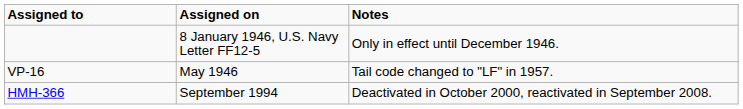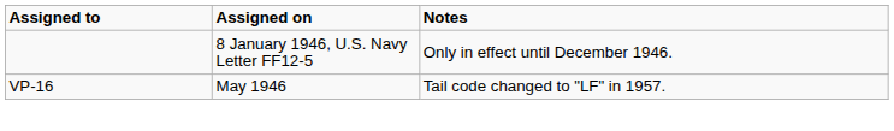 <table class="wikitable" style="width: 70%;">
 <tr>
 <td style="width: 200px;"><strong>Assigned to</strong></td>
 <td style="width: 200px;"><strong>Assigned on</strong></td>
 <td><strong>Notes</strong></td>
 </tr>
 <tr>
 <td></td>
 <td>8 January 1946, U.S. Navy Letter FF12-5</td>
 <td>Only in effect until December 1946.</td>
 </tr>
 <tr>
 <td>VP-16</td>
 <td>May 1946</td>
 <td>Tail code changed to "LF" in 1957.</td>
 </tr>
-<tr>
-<td><a href='#'>HMH-366</a></td>
-<td>September 1994</td>
-<td>Deactivated in October 2000, reactivated in September 2008.</td>
-</tr>
 </table>
